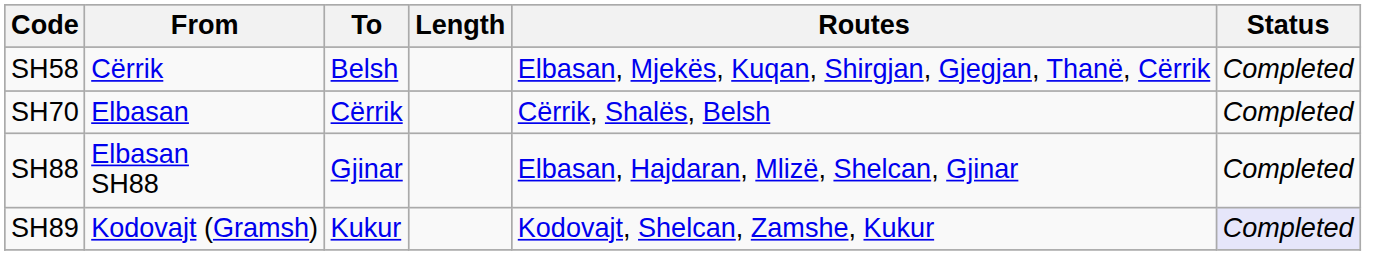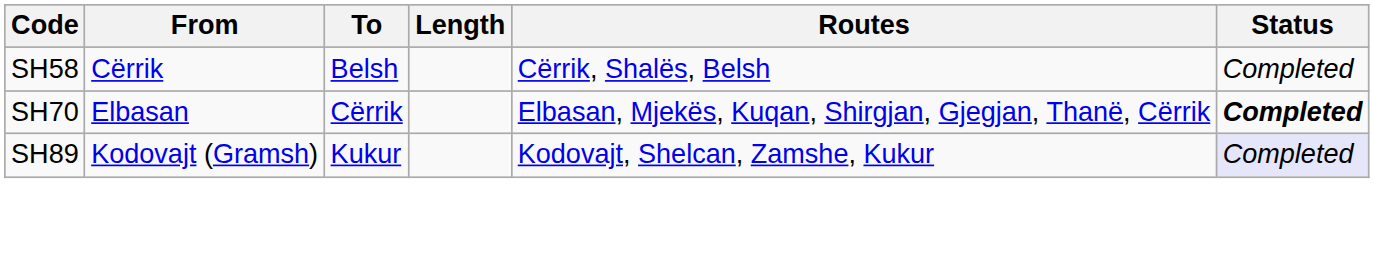 <table class="wikitable sortable">
 <tr>
 <th>Code</th>
 <th>From</th>
 <th>To</th>
 <th>Length</th>
 <th>Routes</th>
 <th>Status</th>
 </tr>
 <tr>
 <td>SH58</td>
 <td><a href='#'>Cërrik</a><br></td>
 <td><a href='#'>Belsh</a></td>
 <td></td>
-<td><a href='#'>Elbasan</a>, <a href='#'>Mjekës</a>, <a href='#'>Kuqan</a>, <a href='#'>Shirgjan</a>, <a href='#'>Gjegjan</a>, <a href='#'>Thanë</a>, <a href='#'>Cërrik</a></td>
+<td><a href='#'>Cërrik</a>, <a href='#'>Shalës</a>, <a href='#'>Belsh</a></td>
 <td><em>Completed</em></td>
 </tr>
 <tr>
 <td>SH70</td>
 <td><a href='#'>Elbasan</a></td>
 <td><a href='#'>Cërrik</a><br></td>
 <td></td>
-<td><a href='#'>Cërrik</a>, <a href='#'>Shalës</a>, <a href='#'>Belsh</a></td>
-<td><em>Completed</em></td>
-</tr>
-<tr>
-<td>SH88</td>
-<td><a href='#'>Elbasan</a><br>SH88</td>
-<td><a href='#'>Gjinar</a></td>
-<td></td>
-<td><a href='#'>Elbasan</a>, <a href='#'>Hajdaran</a>, <a href='#'>Mlizë</a>, <a href='#'>Shelcan</a>, <a href='#'>Gjinar</a></td>
-<td><em>Completed</em></td>
+<td><a href='#'>Elbasan</a>, <a href='#'>Mjekës</a>, <a href='#'>Kuqan</a>, <a href='#'>Shirgjan</a>, <a href='#'>Gjegjan</a>, <a href='#'>Thanë</a>, <a href='#'>Cërrik</a></td>
+<td><strong><em>Completed</em></strong></td>
 </tr>
 <tr>
 <td>SH89</td>
 <td><a href='#'>Kodovajt</a> (<a href='#'>Gramsh</a>)<br></td>
 <td><a href='#'>Kukur</a></td>
 <td></td>
 <td><a href='#'>Kodovajt</a>, <a href='#'>Shelcan</a>, <a href='#'>Zamshe</a>, <a href='#'>Kukur</a></td>
 <td style="background: lavender;"><em>Completed</em></td>
 </tr>
 </table>
